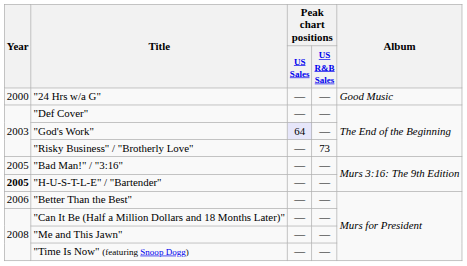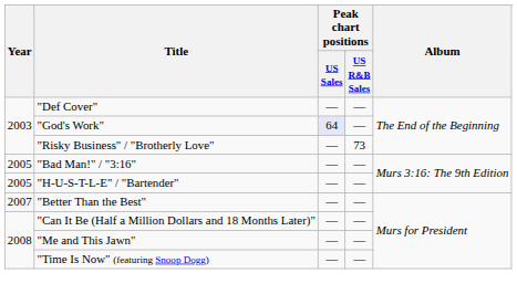 <table class="wikitable">
 <tr>
 <th style="text-align:center;" rowspan="2">Year</th>
 <th style="text-align:center;" rowspan="2">Title</th>
 <th style="text-align:center;" colspan="2">Peak chart positions</th>
 <th style="text-align:center;" rowspan="2">Album</th>
 </tr>
 <tr>
 <th style="text-align:center; width:25px;"><small><a href='#'>US Sales</a></small></th>
 <th style="text-align:center; width:25px;"><small><a href='#'>US R&B Sales</a></small></th>
-</tr>
-<tr>
-<td style="text-align:center;">2000</td>
-<td align=left>"24 Hrs w/a G"</td>
-<td align=center>—</td>
-<td align=center>—</td>
-<td style="text-align:left;"><em>Good Music</em></td>
 </tr>
 <tr>
 <td style="text-align:center;" rowspan="3">2003</td>
 <td align=left>"Def Cover"</td>
 <td align=center>—</td>
 <td align=center>—</td>
 <td style="text-align:left;" rowspan="3"><em>The End of the Beginning</em></td>
 </tr>
 <tr>
 <td align=left>"God's Work"</td>
 <td align=center style="background: lavender;">64</td>
 <td align=center>—</td>
 </tr>
 <tr>
 <td align=left>"Risky Business" / "Brotherly Love"</td>
 <td align=center>—</td>
 <td align=center>73</td>
 </tr>
 <tr>
 <td align=center>2005</td>
 <td align=left>"Bad Man!" / "3:16"</td>
 <td align=center>—</td>
 <td align=center>—</td>
 <td style="text-align:left;" rowspan="2"><em>Murs 3:16: The 9th Edition</em></td>
 </tr>
 <tr>
-<td align=center><strong>2005</strong></td>
+<td align=center>2005</td>
 <td align=left>"H-U-S-T-L-E" / "Bartender"</td>
 <td align=center>—</td>
 <td align=center>—</td>
 </tr>
 <tr>
-<td align=center>2006</td>
+<td align=center>2007</td>
 <td align=left>"Better Than the Best"</td>
 <td align=center>—</td>
 <td align=center>—</td>
 <td style="text-align:left;" rowspan="4"><em>Murs for President</em></td>
 </tr>
 <tr>
 <td style="text-align:center;" rowspan="3">2008</td>
 <td align=left>"Can It Be (Half a Million Dollars and 18 Months Later)"</td>
 <td align=center>—</td>
 <td align=center>—</td>
 </tr>
 <tr>
 <td align=left>"Me and This Jawn"</td>
 <td align=center>—</td>
 <td align=center>—</td>
 </tr>
 <tr>
 <td align=left>"Time Is Now" <small>(featuring <a href='#'>Snoop Dogg</a>)</small></td>
 <td align=center>—</td>
 <td align=center>—</td>
 </tr>
 </table>
